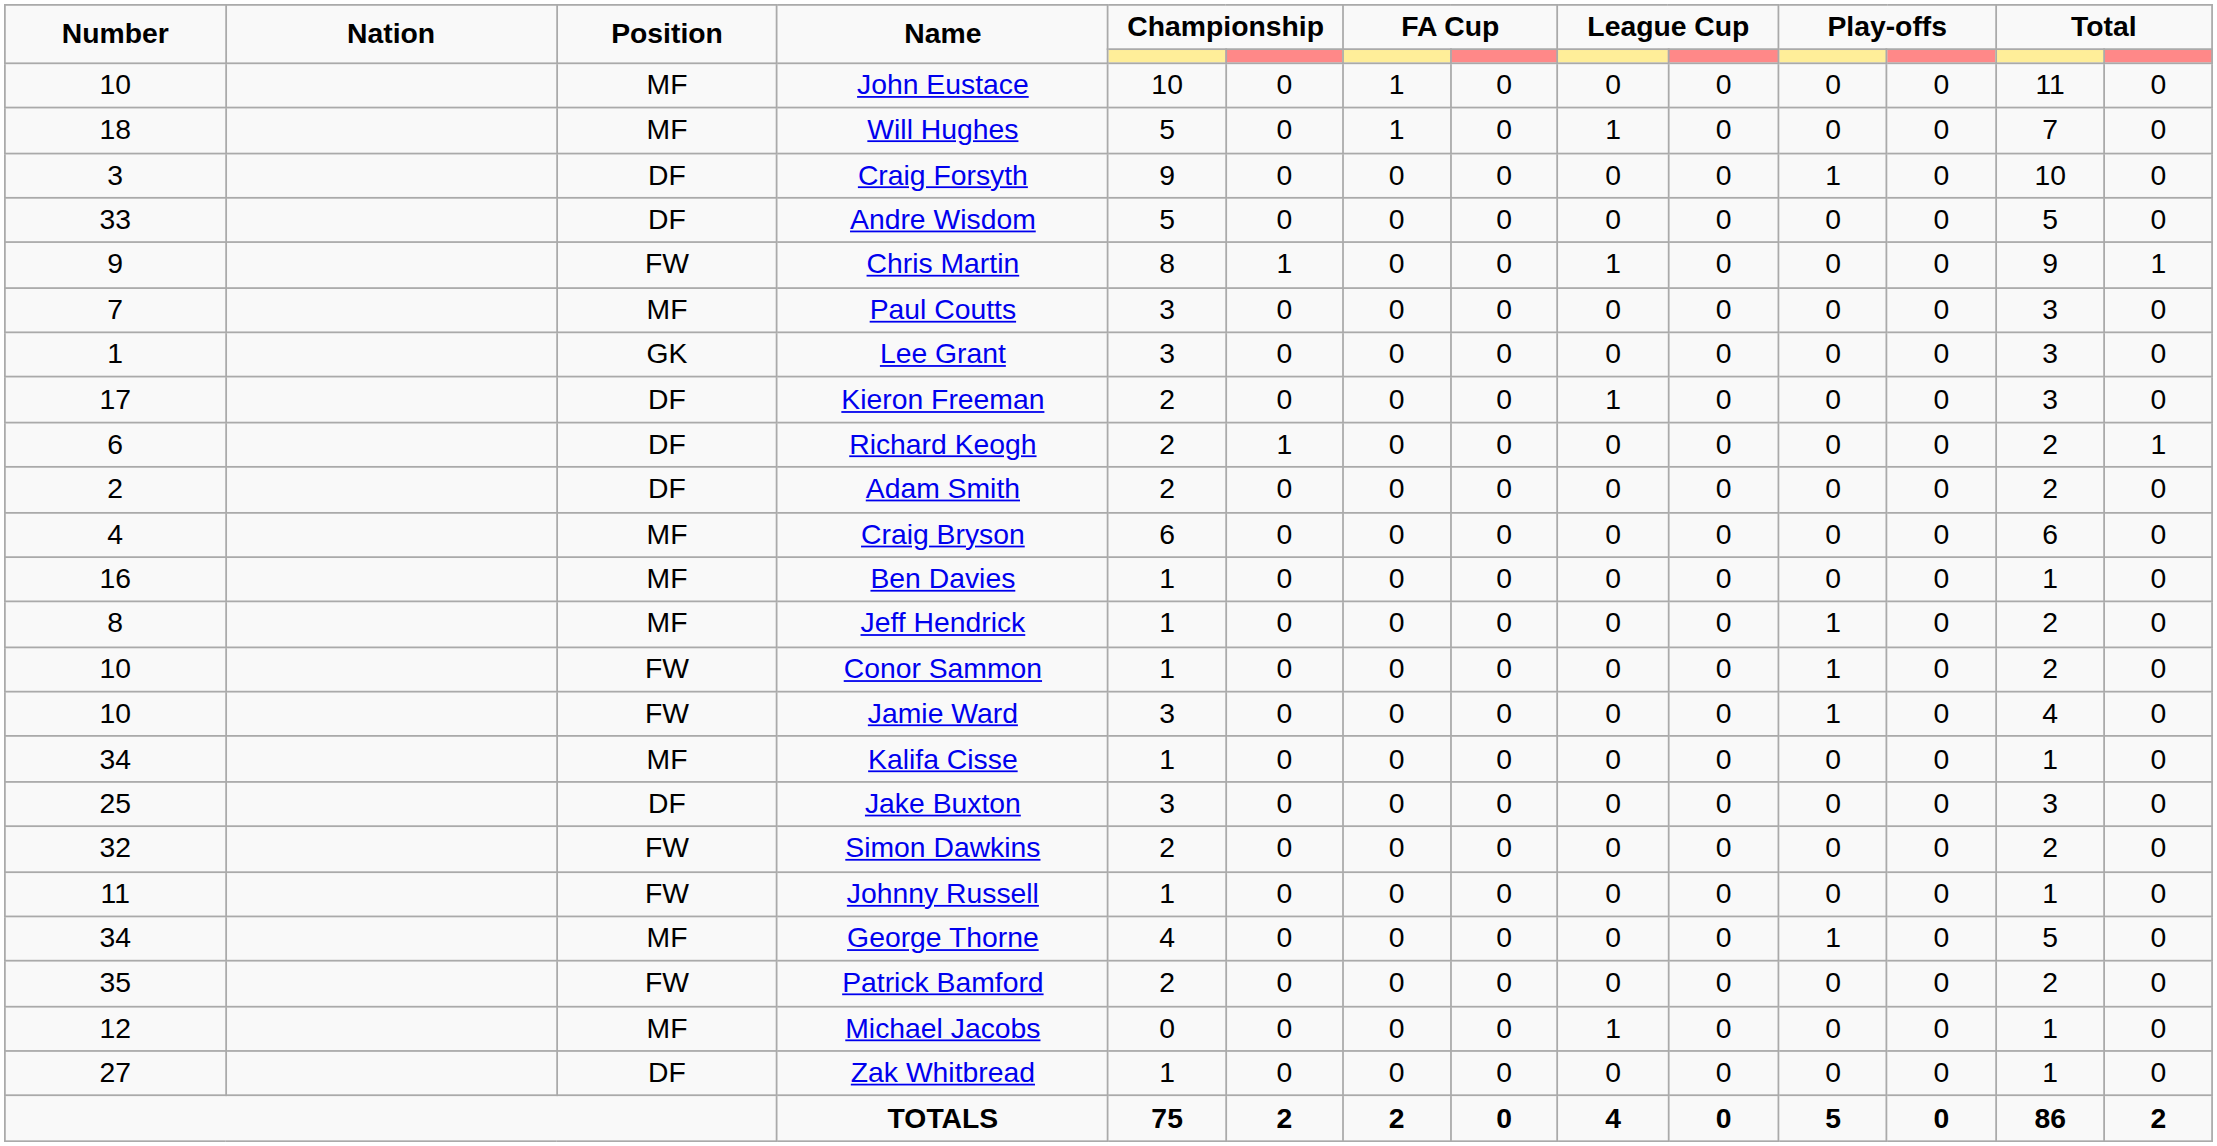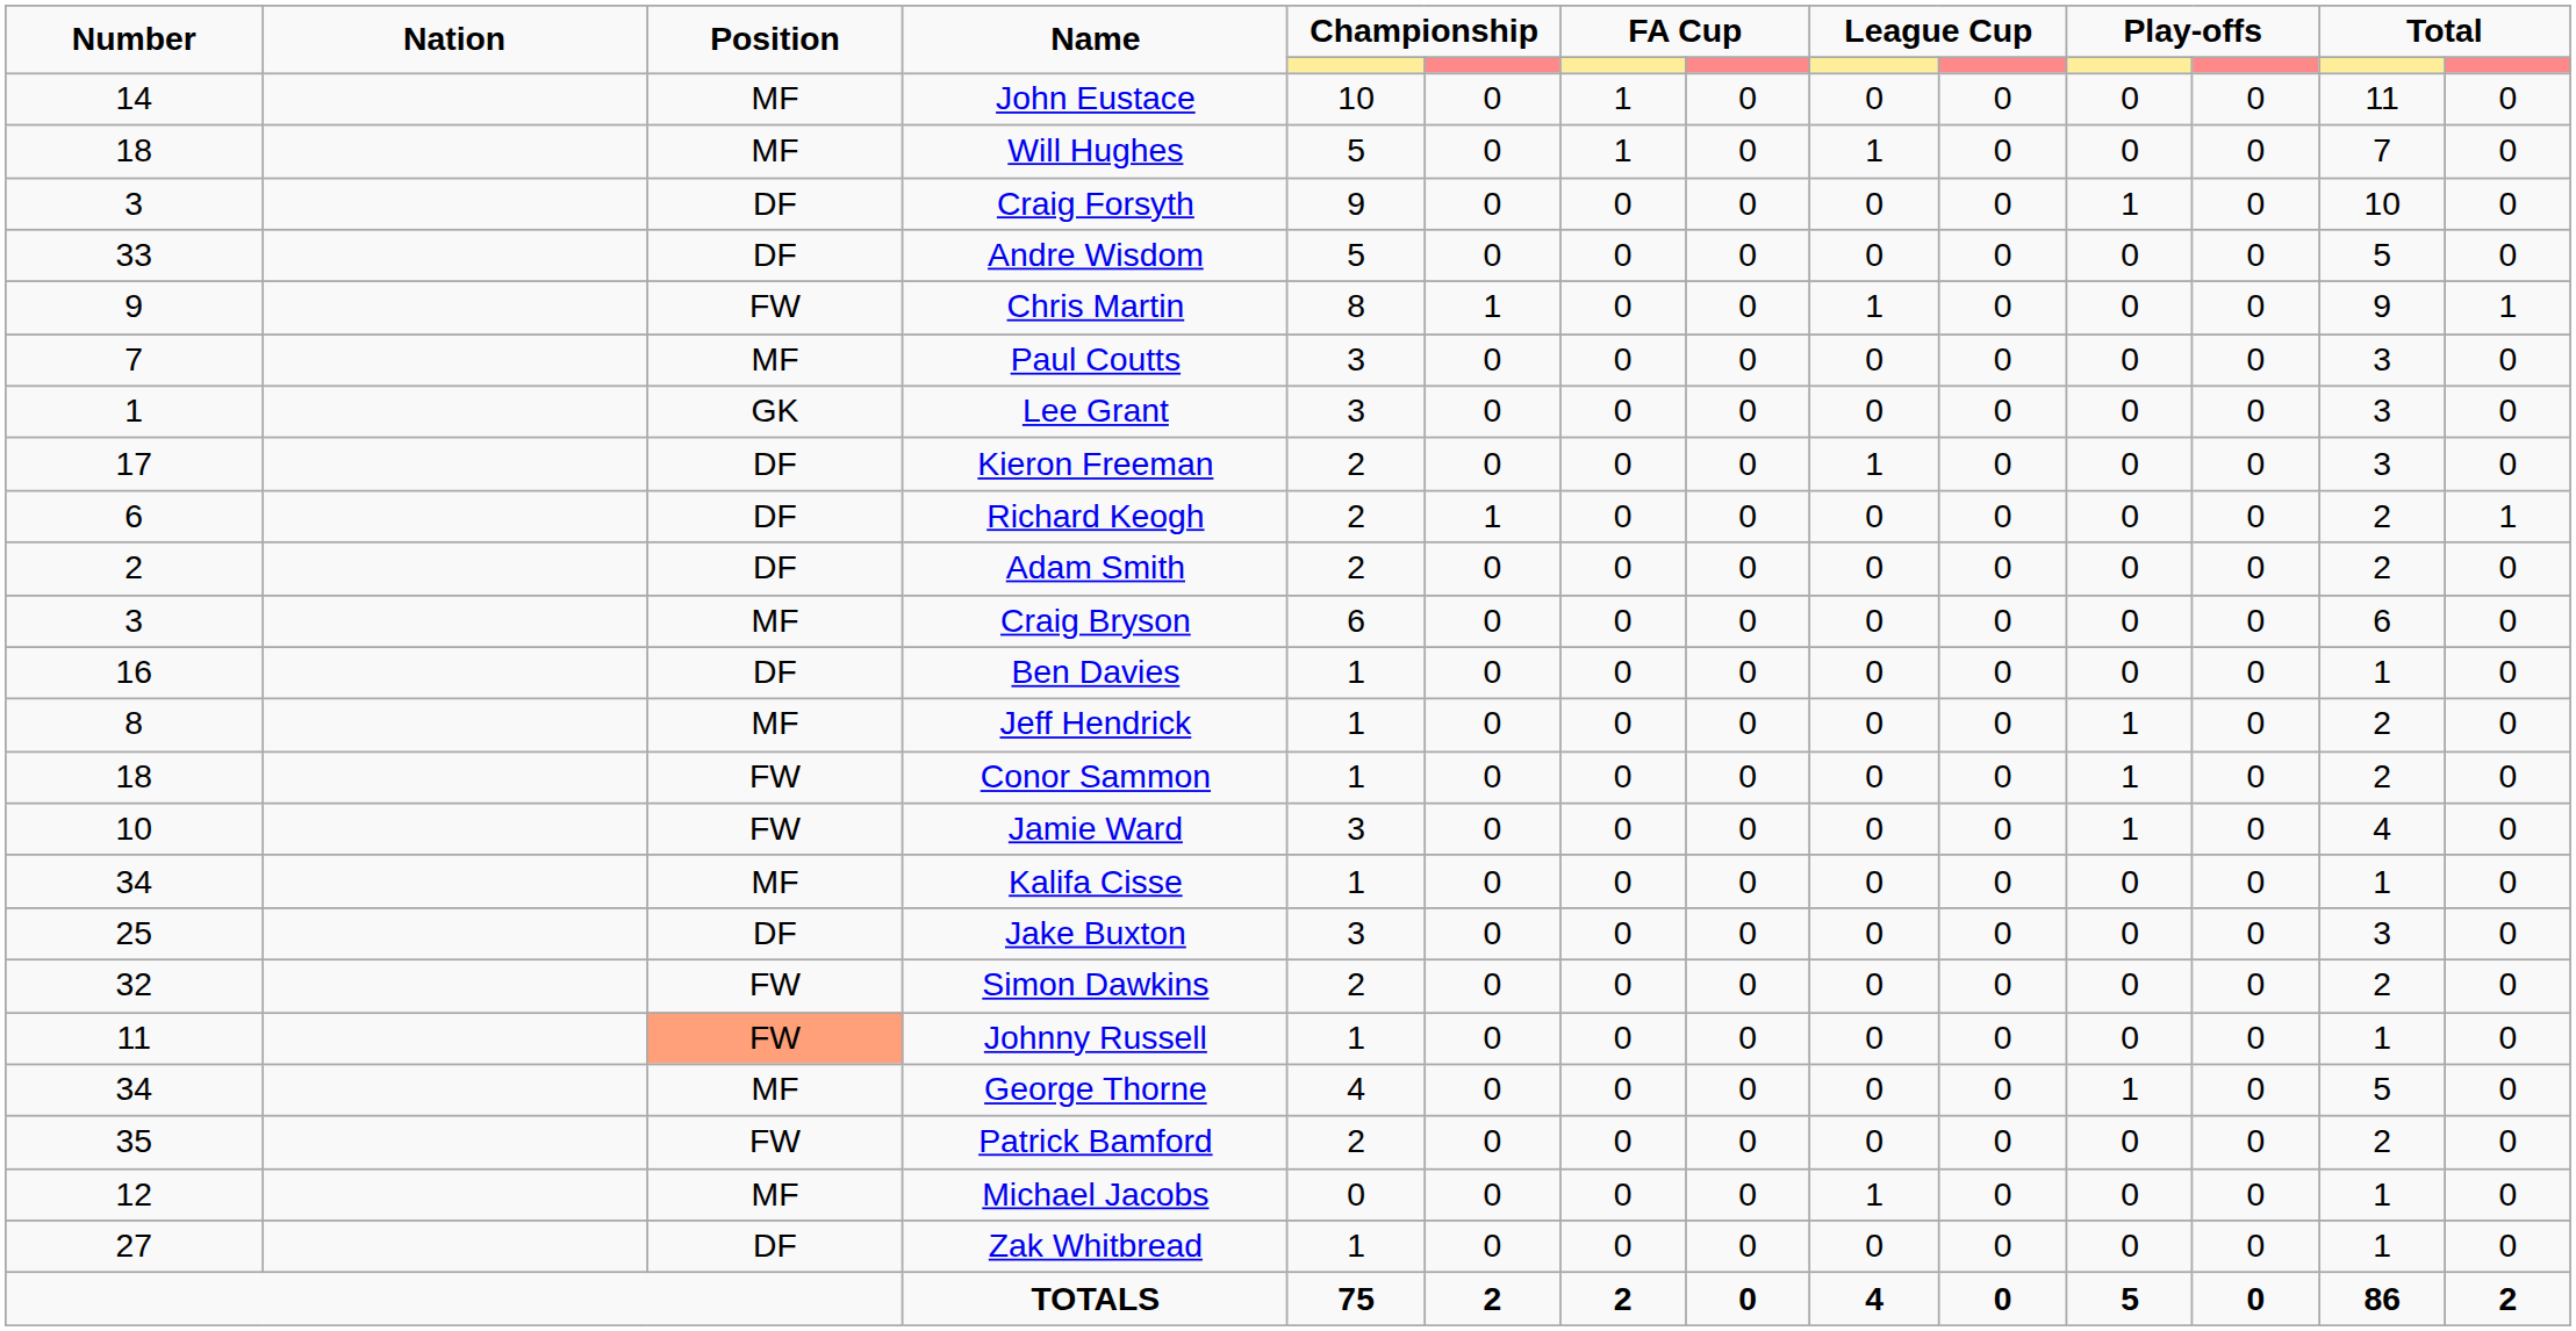 <table class="wikitable" style="font-size: 100%; text-align: center;">
 <tr>
 <td rowspan="2" width="10%" align="center"><strong>Number</strong></td>
 <td rowspan="2" width="15%" align="center"><strong>Nation</strong></td>
 <td rowspan="2" width="10%" align="center"><strong>Position</strong></td>
 <td rowspan="2" width="15%" align="center"><strong>Name</strong></td>
 <td colspan="2" align="center"><strong>Championship</strong></td>
 <td colspan="2" align="center"><strong>FA Cup</strong></td>
 <td colspan="2" align="center"><strong>League Cup</strong></td>
 <td colspan="2" align="center"><strong>Play-offs</strong></td>
 <td colspan="2" align="center"><strong>Total</strong></td>
 </tr>
 <tr>
 <th width=60 style="background: #FFEE99"></th>
 <th width=60 style="background: #FF8888"></th>
 <th width=60 style="background: #FFEE99"></th>
 <th width=60 style="background: #FF8888"></th>
 <th width=60 style="background: #FFEE99"></th>
 <th width=60 style="background: #FF8888"></th>
 <th width=60 style="background: #FFEE99"></th>
 <th width=60 style="background: #FF8888"></th>
 <th width=60 style="background: #FFEE99"></th>
 <th width=60 style="background: #FF8888"></th>
 </tr>
 <tr>
-<td>10</td>
+<td>14</td>
 <td></td>
 <td>MF</td>
 <td><a href='#'>John Eustace</a></td>
 <td>10</td>
 <td>0</td>
 <td>1</td>
 <td>0</td>
 <td>0</td>
 <td>0</td>
 <td>0</td>
 <td>0</td>
 <td>11</td>
 <td>0</td>
 </tr>
 <tr>
 <td>18</td>
 <td></td>
 <td>MF</td>
 <td><a href='#'>Will Hughes</a></td>
 <td>5</td>
 <td>0</td>
 <td>1</td>
 <td>0</td>
 <td>1</td>
 <td>0</td>
 <td>0</td>
 <td>0</td>
 <td>7</td>
 <td>0</td>
 </tr>
 <tr>
 <td>3</td>
 <td></td>
 <td>DF</td>
 <td><a href='#'>Craig Forsyth</a></td>
 <td>9</td>
 <td>0</td>
 <td>0</td>
 <td>0</td>
 <td>0</td>
 <td>0</td>
 <td>1</td>
 <td>0</td>
 <td>10</td>
 <td>0</td>
 </tr>
 <tr>
 <td>33</td>
 <td></td>
 <td>DF</td>
 <td><a href='#'>Andre Wisdom</a></td>
 <td>5</td>
 <td>0</td>
 <td>0</td>
 <td>0</td>
 <td>0</td>
 <td>0</td>
 <td>0</td>
 <td>0</td>
 <td>5</td>
 <td>0</td>
 </tr>
 <tr>
 <td>9</td>
 <td></td>
 <td>FW</td>
 <td><a href='#'>Chris Martin</a></td>
 <td>8</td>
 <td>1</td>
 <td>0</td>
 <td>0</td>
 <td>1</td>
 <td>0</td>
 <td>0</td>
 <td>0</td>
 <td>9</td>
 <td>1</td>
 </tr>
 <tr>
 <td>7</td>
 <td></td>
 <td>MF</td>
 <td><a href='#'>Paul Coutts</a></td>
 <td>3</td>
 <td>0</td>
 <td>0</td>
 <td>0</td>
 <td>0</td>
 <td>0</td>
 <td>0</td>
 <td>0</td>
 <td>3</td>
 <td>0</td>
 </tr>
 <tr>
 <td>1</td>
 <td></td>
 <td>GK</td>
 <td><a href='#'>Lee Grant</a></td>
 <td>3</td>
 <td>0</td>
 <td>0</td>
 <td>0</td>
 <td>0</td>
 <td>0</td>
 <td>0</td>
 <td>0</td>
 <td>3</td>
 <td>0</td>
 </tr>
 <tr>
 <td>17</td>
 <td></td>
 <td>DF</td>
 <td><a href='#'>Kieron Freeman</a></td>
 <td>2</td>
 <td>0</td>
 <td>0</td>
 <td>0</td>
 <td>1</td>
 <td>0</td>
 <td>0</td>
 <td>0</td>
 <td>3</td>
 <td>0</td>
 </tr>
 <tr>
 <td>6</td>
 <td></td>
 <td>DF</td>
 <td><a href='#'>Richard Keogh</a></td>
 <td>2</td>
 <td>1</td>
 <td>0</td>
 <td>0</td>
 <td>0</td>
 <td>0</td>
 <td>0</td>
 <td>0</td>
 <td>2</td>
 <td>1</td>
 </tr>
 <tr>
 <td>2</td>
 <td></td>
 <td>DF</td>
 <td><a href='#'>Adam Smith</a></td>
 <td>2</td>
 <td>0</td>
 <td>0</td>
 <td>0</td>
 <td>0</td>
 <td>0</td>
 <td>0</td>
 <td>0</td>
 <td>2</td>
 <td>0</td>
 </tr>
 <tr>
-<td>4</td>
+<td>3</td>
 <td></td>
 <td>MF</td>
 <td><a href='#'>Craig Bryson</a></td>
 <td>6</td>
 <td>0</td>
 <td>0</td>
 <td>0</td>
 <td>0</td>
 <td>0</td>
 <td>0</td>
 <td>0</td>
 <td>6</td>
 <td>0</td>
 </tr>
 <tr>
 <td>16</td>
 <td></td>
-<td>MF</td>
+<td>DF</td>
 <td><a href='#'>Ben Davies</a></td>
 <td>1</td>
 <td>0</td>
 <td>0</td>
 <td>0</td>
 <td>0</td>
 <td>0</td>
 <td>0</td>
 <td>0</td>
 <td>1</td>
 <td>0</td>
 </tr>
 <tr>
 <td>8</td>
 <td></td>
 <td>MF</td>
 <td><a href='#'>Jeff Hendrick</a></td>
 <td>1</td>
 <td>0</td>
 <td>0</td>
 <td>0</td>
 <td>0</td>
 <td>0</td>
 <td>1</td>
 <td>0</td>
 <td>2</td>
 <td>0</td>
 </tr>
 <tr>
-<td>10</td>
+<td>18</td>
 <td></td>
 <td>FW</td>
 <td><a href='#'>Conor Sammon</a></td>
 <td>1</td>
 <td>0</td>
 <td>0</td>
 <td>0</td>
 <td>0</td>
 <td>0</td>
 <td>1</td>
 <td>0</td>
 <td>2</td>
 <td>0</td>
 </tr>
 <tr>
 <td>10</td>
 <td></td>
 <td>FW</td>
 <td><a href='#'>Jamie Ward</a></td>
 <td>3</td>
 <td>0</td>
 <td>0</td>
 <td>0</td>
 <td>0</td>
 <td>0</td>
 <td>1</td>
 <td>0</td>
 <td>4</td>
 <td>0</td>
 </tr>
 <tr>
 <td>34</td>
 <td></td>
 <td>MF</td>
 <td><a href='#'>Kalifa Cisse</a></td>
 <td>1</td>
 <td>0</td>
 <td>0</td>
 <td>0</td>
 <td>0</td>
 <td>0</td>
 <td>0</td>
 <td>0</td>
 <td>1</td>
 <td>0</td>
 </tr>
 <tr>
 <td>25</td>
 <td></td>
 <td>DF</td>
 <td><a href='#'>Jake Buxton</a></td>
 <td>3</td>
 <td>0</td>
 <td>0</td>
 <td>0</td>
 <td>0</td>
 <td>0</td>
 <td>0</td>
 <td>0</td>
 <td>3</td>
 <td>0</td>
 </tr>
 <tr>
 <td>32</td>
 <td></td>
 <td>FW</td>
 <td><a href='#'>Simon Dawkins</a></td>
 <td>2</td>
 <td>0</td>
 <td>0</td>
 <td>0</td>
 <td>0</td>
 <td>0</td>
 <td>0</td>
 <td>0</td>
 <td>2</td>
 <td>0</td>
 </tr>
 <tr>
 <td>11</td>
 <td></td>
-<td>FW</td>
+<td style="background: lightsalmon;">FW</td>
 <td><a href='#'>Johnny Russell</a></td>
 <td>1</td>
 <td>0</td>
 <td>0</td>
 <td>0</td>
 <td>0</td>
 <td>0</td>
 <td>0</td>
 <td>0</td>
 <td>1</td>
 <td>0</td>
 </tr>
 <tr>
 <td>34</td>
 <td></td>
 <td>MF</td>
 <td><a href='#'>George Thorne</a></td>
 <td>4</td>
 <td>0</td>
 <td>0</td>
 <td>0</td>
 <td>0</td>
 <td>0</td>
 <td>1</td>
 <td>0</td>
 <td>5</td>
 <td>0</td>
 </tr>
 <tr>
 <td>35</td>
 <td></td>
 <td>FW</td>
 <td><a href='#'>Patrick Bamford</a></td>
 <td>2</td>
 <td>0</td>
 <td>0</td>
 <td>0</td>
 <td>0</td>
 <td>0</td>
 <td>0</td>
 <td>0</td>
 <td>2</td>
 <td>0</td>
 </tr>
 <tr>
 <td>12</td>
 <td></td>
 <td>MF</td>
 <td><a href='#'>Michael Jacobs</a></td>
 <td>0</td>
 <td>0</td>
 <td>0</td>
 <td>0</td>
 <td>1</td>
 <td>0</td>
 <td>0</td>
 <td>0</td>
 <td>1</td>
 <td>0</td>
 </tr>
 <tr>
 <td>27</td>
 <td></td>
 <td>DF</td>
 <td><a href='#'>Zak Whitbread</a></td>
 <td>1</td>
 <td>0</td>
 <td>0</td>
 <td>0</td>
 <td>0</td>
 <td>0</td>
 <td>0</td>
 <td>0</td>
 <td>1</td>
 <td>0</td>
 </tr>
 <tr>
 <td colspan="3"></td>
 <td><strong>TOTALS</strong></td>
 <td><strong>75</strong></td>
 <td><strong>2</strong></td>
 <td><strong>2</strong></td>
 <td><strong>0</strong></td>
 <td><strong>4</strong></td>
 <td><strong>0</strong></td>
 <td><strong>5</strong></td>
 <td><strong>0</strong></td>
 <td><strong>86</strong></td>
 <td><strong>2</strong></td>
 </tr>
 </table>
